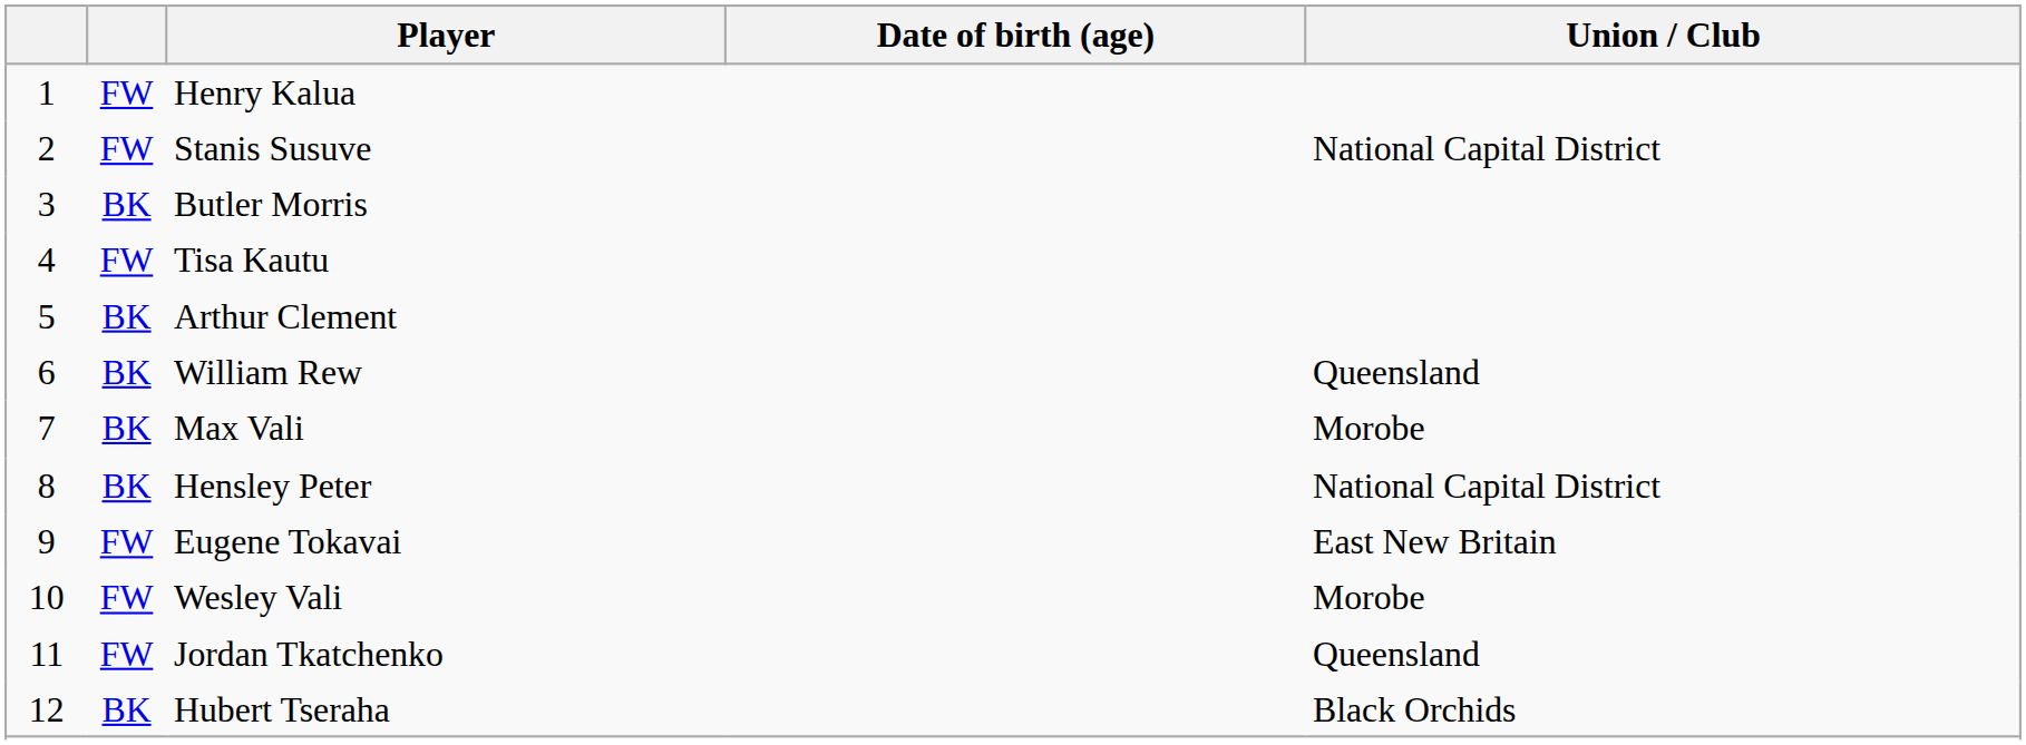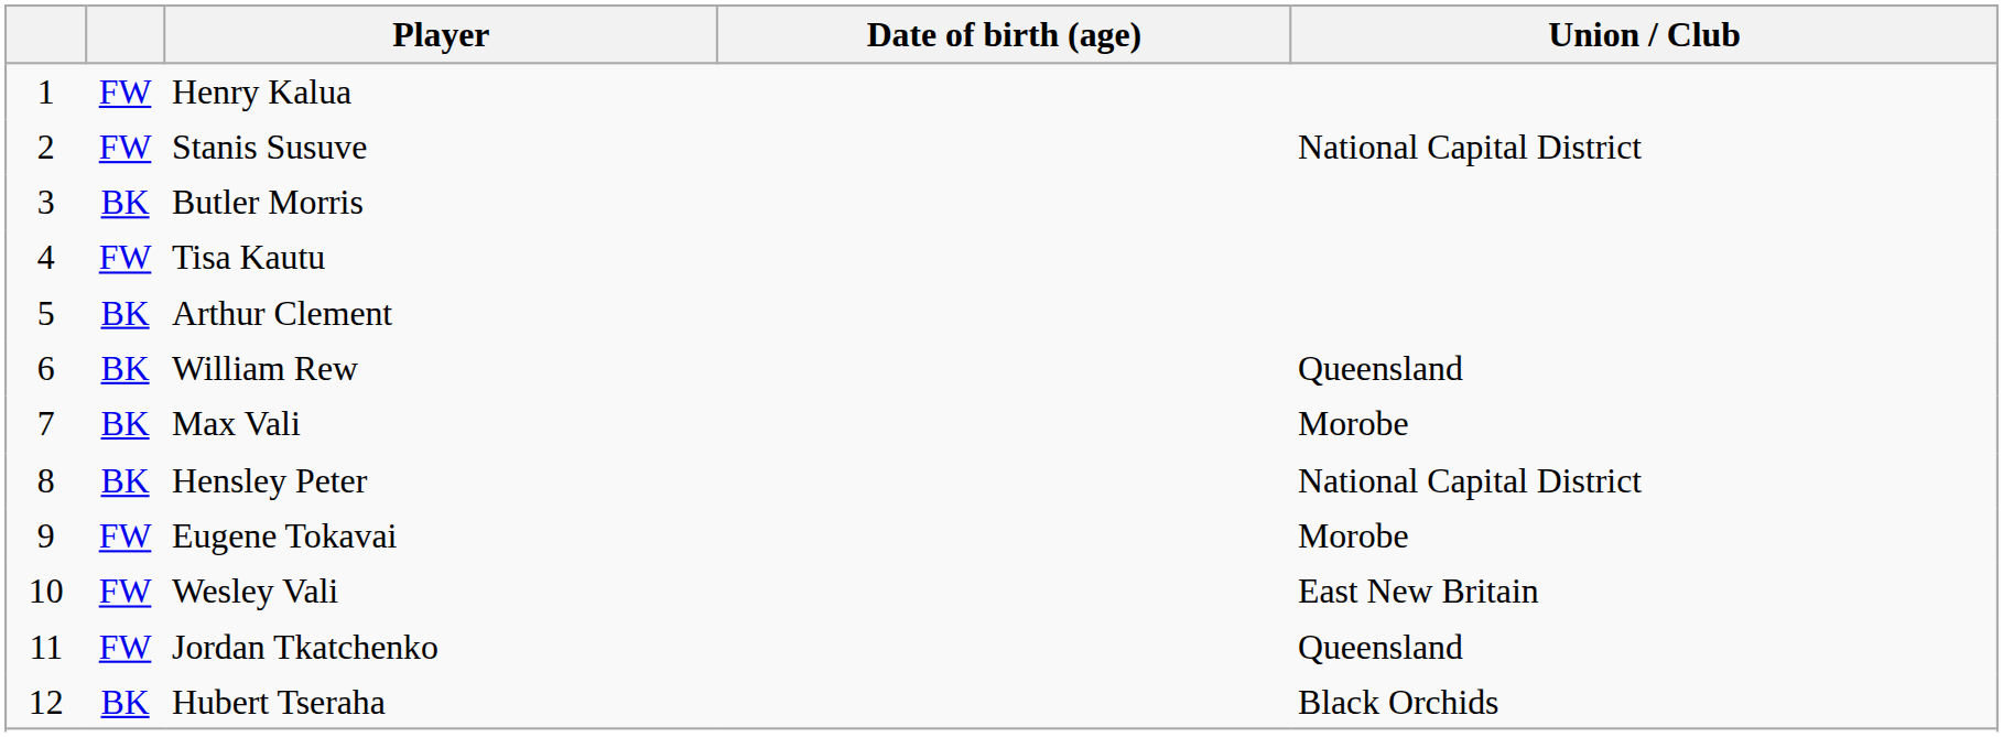 <table class="sortable wikitable plainrowheaders" style="font-size:95%; width: 98%">
 <tr>
 <th scope="col" style="width:4%"></th>
 <th scope="col" style="width:4%"></th>
 <th scope="col">Player</th>
 <th scope="col">Date of birth (age)</th>
 <th scope="col">Union / Club</th>
 </tr>
 <tr>
 <td style="text-align:center; border:0">1</td>
 <td style="text-align:center; border:0"><a href='#'>FW</a></td>
 <td style="text-align:left; border:0">Henry Kalua</td>
 <td style="text-align:left; border:0"></td>
 <td style="text-align:left; border:0"></td>
 </tr>
 <tr>
 <td style="text-align:center; border:0">2</td>
 <td style="text-align:center; border:0"><a href='#'>FW</a></td>
 <td style="text-align:left; border:0">Stanis Susuve</td>
 <td style="text-align:left; border:0"></td>
 <td style="text-align:left; border:0"> National Capital District</td>
 </tr>
 <tr>
 <td style="text-align:center; border:0">3</td>
 <td style="text-align:center; border:0"><a href='#'>BK</a></td>
 <td style="text-align:left; border:0">Butler Morris</td>
 <td style="text-align:left; border:0"></td>
 <td style="text-align:left; border:0"></td>
 </tr>
 <tr>
 <td style="text-align:center; border:0">4</td>
 <td style="text-align:center; border:0"><a href='#'>FW</a></td>
 <td style="text-align:left; border:0">Tisa Kautu</td>
 <td style="text-align:left; border:0"></td>
 <td style="text-align:left; border:0"></td>
 </tr>
 <tr>
 <td style="text-align:center; border:0">5</td>
 <td style="text-align:center; border:0"><a href='#'>BK</a></td>
 <td style="text-align:left; border:0">Arthur Clement</td>
 <td style="text-align:left; border:0"></td>
 <td style="text-align:left; border:0"></td>
 </tr>
 <tr>
 <td style="text-align:center; border:0">6</td>
 <td style="text-align:center; border:0"><a href='#'>BK</a></td>
 <td style="text-align:left; border:0">William Rew</td>
 <td style="text-align:left; border:0"></td>
 <td style="text-align:left; border:0"> Queensland</td>
 </tr>
 <tr>
 <td style="text-align:center; border:0">7</td>
 <td style="text-align:center; border:0"><a href='#'>BK</a></td>
 <td style="text-align:left; border:0">Max Vali</td>
 <td style="text-align:left; border:0"></td>
 <td style="text-align:left; border:0"> Morobe</td>
 </tr>
 <tr>
 <td style="text-align:center; border:0">8</td>
 <td style="text-align:center; border:0"><a href='#'>BK</a></td>
 <td style="text-align:left; border:0">Hensley Peter</td>
 <td style="text-align:left; border:0"></td>
 <td style="text-align:left; border:0"> National Capital District</td>
 </tr>
 <tr>
 <td style="text-align:center; border:0">9</td>
 <td style="text-align:center; border:0"><a href='#'>FW</a></td>
 <td style="text-align:left; border:0">Eugene Tokavai</td>
 <td style="text-align:left; border:0"></td>
-<td style="text-align:left; border:0"> East New Britain</td>
+<td style="text-align:left; border:0"> Morobe</td>
 </tr>
 <tr>
 <td style="text-align:center; border:0">10</td>
 <td style="text-align:center; border:0"><a href='#'>FW</a></td>
 <td style="text-align:left; border:0">Wesley Vali</td>
 <td style="text-align:left; border:0"></td>
-<td style="text-align:left; border:0"> Morobe</td>
+<td style="text-align:left; border:0"> East New Britain</td>
 </tr>
 <tr>
 <td style="text-align:center; border:0">11</td>
 <td style="text-align:center; border:0"><a href='#'>FW</a></td>
 <td style="text-align:left; border:0">Jordan Tkatchenko</td>
 <td style="text-align:left; border:0"></td>
 <td style="text-align:left; border:0"> Queensland</td>
 </tr>
 <tr>
 <td style="text-align:center; border:0">12</td>
 <td style="text-align:center; border:0"><a href='#'>BK</a></td>
 <td style="text-align:left; border:0">Hubert Tseraha</td>
 <td style="text-align:left; border:0"></td>
 <td style="text-align:left; border:0"> Black Orchids</td>
 </tr>
 <tr>
 </tr>
 </table>
